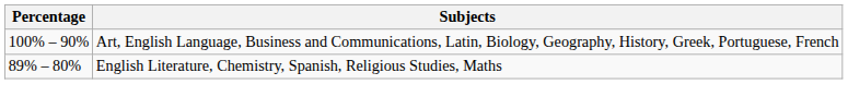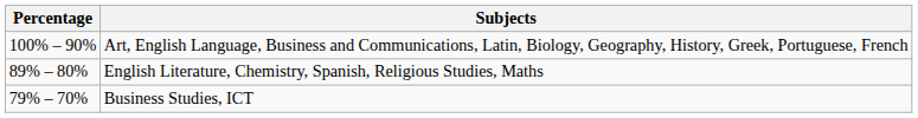 <table class="wikitable" border="1">
 <tr>
 <th>Percentage</th>
 <th>Subjects</th>
 </tr>
 <tr>
 <td>100% – 90%</td>
 <td>Art, English Language, Business and Communications, Latin, Biology, Geography, History, Greek, Portuguese, French</td>
 </tr>
 <tr>
 <td>89% – 80%</td>
 <td>English Literature, Chemistry, Spanish, Religious Studies, Maths</td>
 </tr>
+<tr>
+<td>79% – 70%</td>
+<td>Business Studies, ICT</td>
+</tr>
 </table>
